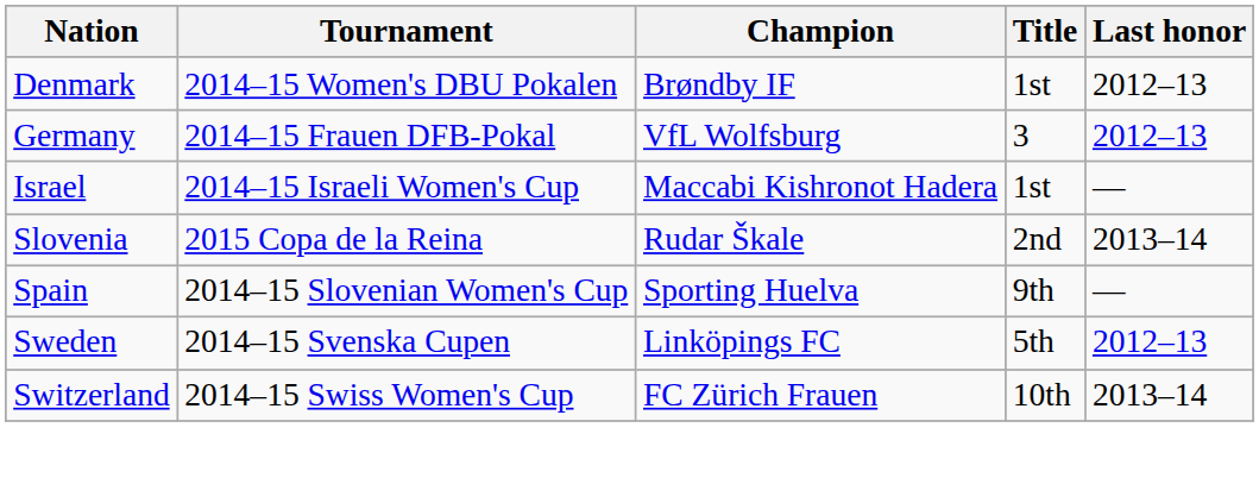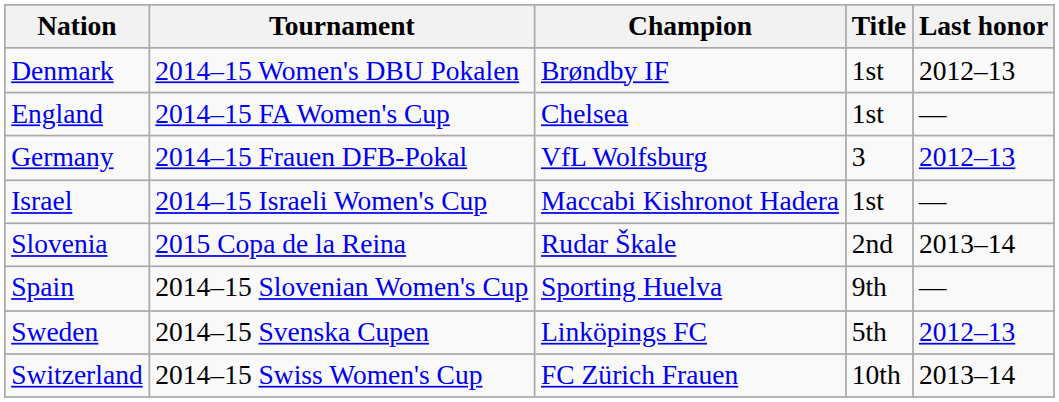 <table class="wikitable sortable">
 <tr>
 <th>Nation</th>
 <th>Tournament</th>
 <th>Champion</th>
 <th data-sort-type="number">Title</th>
 <th>Last honor</th>
 </tr>
 <tr>
 <td> <a href='#'>Denmark</a></td>
 <td><a href='#'>2014–15 Women's DBU Pokalen</a></td>
 <td><a href='#'>Brøndby IF</a></td>
 <td>1st</td>
 <td>2012–13</td>
+</tr>
+<tr>
+<td> <a href='#'>England</a></td>
+<td><a href='#'>2014–15 FA Women's Cup</a></td>
+<td><a href='#'>Chelsea</a></td>
+<td>1st</td>
+<td>—</td>
 </tr>
 <tr>
 <td> <a href='#'>Germany</a></td>
 <td><a href='#'>2014–15 Frauen DFB-Pokal</a></td>
 <td><a href='#'>VfL Wolfsburg</a></td>
 <td>3</td>
 <td><a href='#'>2012–13</a></td>
 </tr>
 <tr>
 <td> <a href='#'>Israel</a></td>
 <td><a href='#'>2014–15 Israeli Women's Cup</a></td>
 <td><a href='#'>Maccabi Kishronot Hadera</a></td>
 <td>1st</td>
 <td>—</td>
 </tr>
 <tr>
 <td> <a href='#'>Slovenia</a></td>
 <td><a href='#'>2015 Copa de la Reina</a></td>
 <td><a href='#'>Rudar Škale</a></td>
 <td>2nd</td>
 <td>2013–14</td>
 </tr>
 <tr>
 <td> <a href='#'>Spain</a></td>
 <td>2014–15 <a href='#'>Slovenian Women's Cup</a></td>
 <td><a href='#'>Sporting Huelva</a></td>
 <td>9th</td>
 <td>—</td>
 </tr>
 <tr>
 <td> <a href='#'>Sweden</a></td>
 <td>2014–15 <a href='#'>Svenska Cupen</a></td>
 <td><a href='#'>Linköpings FC</a></td>
 <td>5th</td>
 <td><a href='#'>2012–13</a></td>
 </tr>
 <tr>
 <td> <a href='#'>Switzerland</a></td>
 <td>2014–15 <a href='#'>Swiss Women's Cup</a></td>
 <td><a href='#'>FC Zürich Frauen</a></td>
 <td>10th</td>
 <td>2013–14</td>
 </tr>
 </table>
